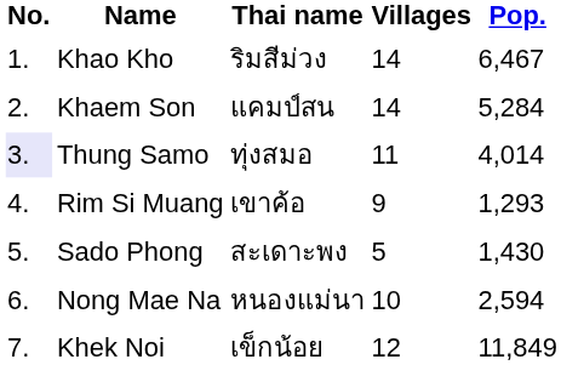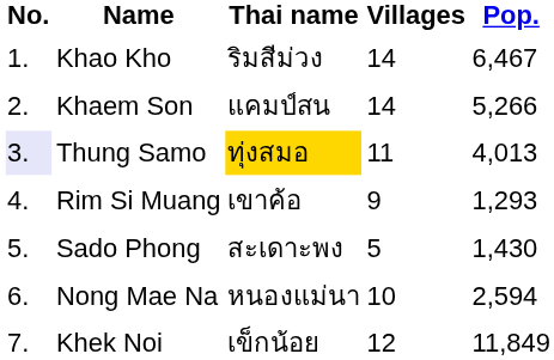 <table>
 <tr>
 <th>No.</th>
 <th>Name</th>
 <th>Thai name</th>
 <th>Villages</th>
 <th><a href='#'>Pop.</a></th>
 </tr>
 <tr>
 <td>1.</td>
 <td>Khao Kho</td>
 <td>ริมสีม่วง</td>
 <td>14</td>
 <td>6,467</td>
 <td></td>
 </tr>
 <tr>
 <td>2.</td>
 <td>Khaem Son</td>
 <td>แคมป์สน</td>
 <td>14</td>
-<td>5,284</td>
+<td>5,266</td>
 <td></td>
 </tr>
 <tr>
 <td style="background: lavender;">3.</td>
 <td>Thung Samo</td>
-<td>ทุ่งสมอ</td>
+<td style="background: gold;">ทุ่งสมอ</td>
 <td>11</td>
-<td>4,014</td>
+<td>4,013</td>
 <td></td>
 </tr>
 <tr>
 <td>4.</td>
 <td>Rim Si Muang</td>
 <td>เขาค้อ</td>
 <td>9</td>
 <td>1,293</td>
 <td></td>
 </tr>
 <tr>
 <td>5.</td>
 <td>Sado Phong</td>
 <td>สะเดาะพง</td>
 <td>5</td>
 <td>1,430</td>
 <td></td>
 </tr>
 <tr>
 <td>6.</td>
 <td>Nong Mae Na</td>
 <td>หนองแม่นา</td>
 <td>10</td>
 <td>2,594</td>
 <td></td>
 </tr>
 <tr>
 <td>7.</td>
 <td>Khek Noi</td>
 <td>เข็กน้อย</td>
 <td>12</td>
 <td>11,849</td>
 <td></td>
 </tr>
 </table>
